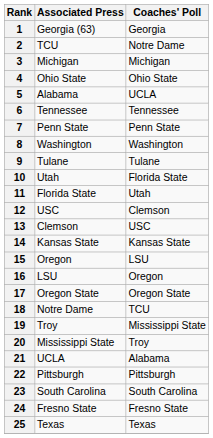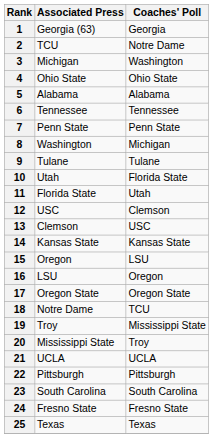 <table class="wikitable">
 <tr>
 <th>Rank</th>
 <th>Associated Press</th>
 <th colspan'"1">Coaches' Poll</th>
 </tr>
 <tr>
 <th>1</th>
 <td>Georgia (63)</td>
 <td>Georgia</td>
 </tr>
 <tr>
 <th>2</th>
 <td>TCU</td>
 <td>Notre Dame</td>
 </tr>
 <tr>
 <th>3</th>
 <td>Michigan</td>
-<td>Michigan</td>
+<td>Washington</td>
 </tr>
 <tr>
 <th>4</th>
 <td>Ohio State</td>
 <td>Ohio State</td>
 </tr>
 <tr>
 <th>5</th>
 <td>Alabama</td>
-<td>UCLA</td>
+<td>Alabama</td>
 </tr>
 <tr>
 <th>6</th>
 <td>Tennessee</td>
 <td>Tennessee</td>
 </tr>
 <tr>
 <th>7</th>
 <td>Penn State</td>
 <td>Penn State</td>
 </tr>
 <tr>
 <th>8</th>
 <td>Washington</td>
-<td>Washington</td>
+<td>Michigan</td>
 </tr>
 <tr>
 <th>9</th>
 <td>Tulane</td>
 <td>Tulane</td>
 </tr>
 <tr>
 <th>10</th>
 <td>Utah</td>
 <td>Florida State</td>
 </tr>
 <tr>
 <th>11</th>
 <td>Florida State</td>
 <td>Utah</td>
 </tr>
 <tr>
 <th>12</th>
 <td>USC</td>
 <td>Clemson</td>
 </tr>
 <tr>
 <th>13</th>
 <td>Clemson</td>
 <td>USC</td>
 </tr>
 <tr>
 <th>14</th>
 <td>Kansas State</td>
 <td>Kansas State</td>
 </tr>
 <tr>
 <th>15</th>
 <td>Oregon</td>
 <td>LSU</td>
 </tr>
 <tr>
 <th>16</th>
 <td>LSU</td>
 <td>Oregon</td>
 </tr>
 <tr>
 <th>17</th>
 <td>Oregon State</td>
 <td>Oregon State</td>
 </tr>
 <tr>
 <th>18</th>
 <td>Notre Dame</td>
 <td>TCU</td>
 </tr>
 <tr>
 <th>19</th>
 <td>Troy</td>
 <td>Mississippi State</td>
 </tr>
 <tr>
 <th>20</th>
 <td>Mississippi State</td>
 <td>Troy</td>
 </tr>
 <tr>
 <th>21</th>
 <td>UCLA</td>
-<td>Alabama</td>
+<td>UCLA</td>
 </tr>
 <tr>
 <th>22</th>
 <td>Pittsburgh</td>
 <td>Pittsburgh</td>
 </tr>
 <tr>
 <th>23</th>
 <td>South Carolina</td>
 <td>South Carolina</td>
 </tr>
 <tr>
 <th>24</th>
 <td>Fresno State</td>
 <td>Fresno State</td>
 </tr>
 <tr>
 <th>25</th>
 <td>Texas</td>
 <td>Texas</td>
 </tr>
 <tr>
 </tr>
 </table>
